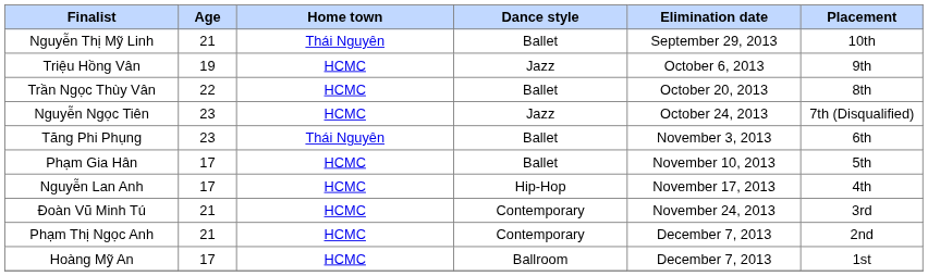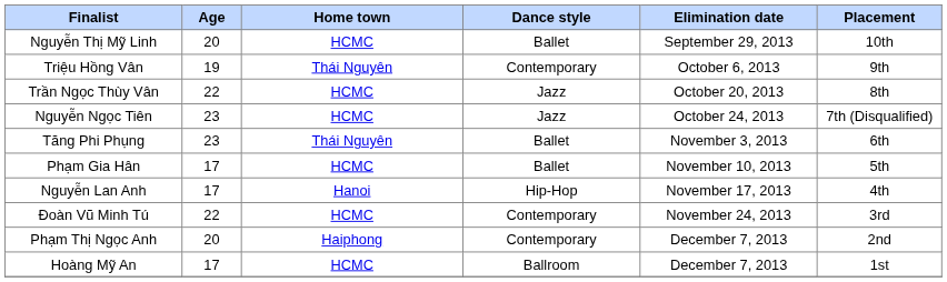 <table border="1" cellpadding="4" cellspacing="0" style="text-align:center; font-size:90%; border-collapse:collapse; width:75%;">
 <tr style="background:#C1D8FF;">
 <th style="width:12%;">Finalist</th>
 <th style="width:4%; text-align:center;">Age</th>
 <th style="width:15%;">Home town</th>
 <th style="width:12%;">Dance style</th>
 <th style="width:12%;">Elimination date</th>
 <th style="width:6%;">Placement</th>
 </tr>
 <tr>
 <td>Nguyễn Thị Mỹ Linh</td>
-<td>21</td>
-<td><a href='#'>Thái Nguyên</a></td>
+<td>20</td>
+<td><a href='#'>HCMC</a></td>
 <td>Ballet</td>
 <td>September 29, 2013</td>
 <td>10th</td>
 </tr>
 <tr>
 <td>Triệu Hồng Vân</td>
 <td>19</td>
-<td><a href='#'>HCMC</a></td>
-<td>Jazz</td>
+<td><a href='#'>Thái Nguyên</a></td>
+<td>Contemporary</td>
 <td>October 6, 2013</td>
 <td>9th</td>
 </tr>
 <tr>
 <td>Trần Ngọc Thùy Vân</td>
 <td>22</td>
 <td><a href='#'>HCMC</a></td>
-<td>Ballet</td>
+<td>Jazz</td>
 <td>October 20, 2013</td>
 <td>8th</td>
 </tr>
 <tr>
 <td>Nguyễn Ngọc Tiên</td>
 <td>23</td>
 <td><a href='#'>HCMC</a></td>
 <td>Jazz</td>
 <td>October 24, 2013</td>
 <td>7th (Disqualified)</td>
 </tr>
 <tr>
 <td>Tăng Phi Phụng</td>
 <td>23</td>
 <td><a href='#'>Thái Nguyên</a></td>
 <td>Ballet</td>
 <td>November 3, 2013</td>
 <td>6th</td>
 </tr>
 <tr>
 <td>Phạm Gia Hân</td>
 <td>17</td>
 <td><a href='#'>HCMC</a></td>
 <td>Ballet</td>
 <td>November 10, 2013</td>
 <td>5th</td>
 </tr>
 <tr>
 <td>Nguyễn Lan Anh</td>
 <td>17</td>
-<td><a href='#'>HCMC</a></td>
+<td><a href='#'>Hanoi</a></td>
 <td>Hip-Hop</td>
 <td>November 17, 2013</td>
 <td>4th</td>
 </tr>
 <tr>
 <td>Đoàn Vũ Minh Tú</td>
-<td>21</td>
+<td>22</td>
 <td><a href='#'>HCMC</a></td>
 <td>Contemporary</td>
 <td>November 24, 2013</td>
 <td>3rd</td>
 </tr>
 <tr>
 <td>Phạm Thị Ngọc Anh</td>
-<td>21</td>
-<td><a href='#'>HCMC</a></td>
+<td>20</td>
+<td><a href='#'>Haiphong</a></td>
 <td>Contemporary</td>
 <td>December 7, 2013</td>
 <td>2nd</td>
 </tr>
 <tr>
 <td>Hoàng Mỹ An</td>
 <td>17</td>
 <td><a href='#'>HCMC</a></td>
 <td>Ballroom</td>
 <td>December 7, 2013</td>
 <td>1st</td>
 </tr>
 <tr>
 </tr>
 </table>
